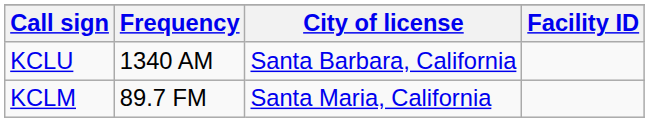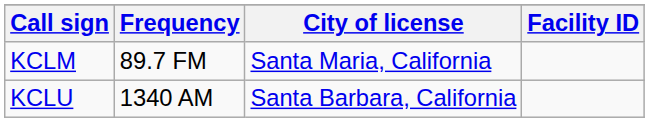 <table class="wikitable sortable">
 <tr>
 </tr>
 <tr>
 <th><a href='#'>Call sign</a></th>
 <th data-sort-type="number"><a href='#'>Frequency</a></th>
 <th><a href='#'>City of license</a></th>
 <th data-sort-type="number"><a href='#'>Facility ID</a></th>
 </tr>
 <tr>
+<td><a href='#'>KCLM</a></td>
+<td>89.7 FM</td>
+<td><a href='#'>Santa Maria, California</a></td>
+<td></td>
+</tr>
+<tr>
 <td><a href='#'>KCLU</a></td>
 <td>1340 AM</td>
 <td><a href='#'>Santa Barbara, California</a></td>
 <td></td>
 </tr>
-<tr>
-<td><a href='#'>KCLM</a></td>
-<td>89.7 FM</td>
-<td><a href='#'>Santa Maria, California</a></td>
-<td></td>
-</tr>
 </table>
